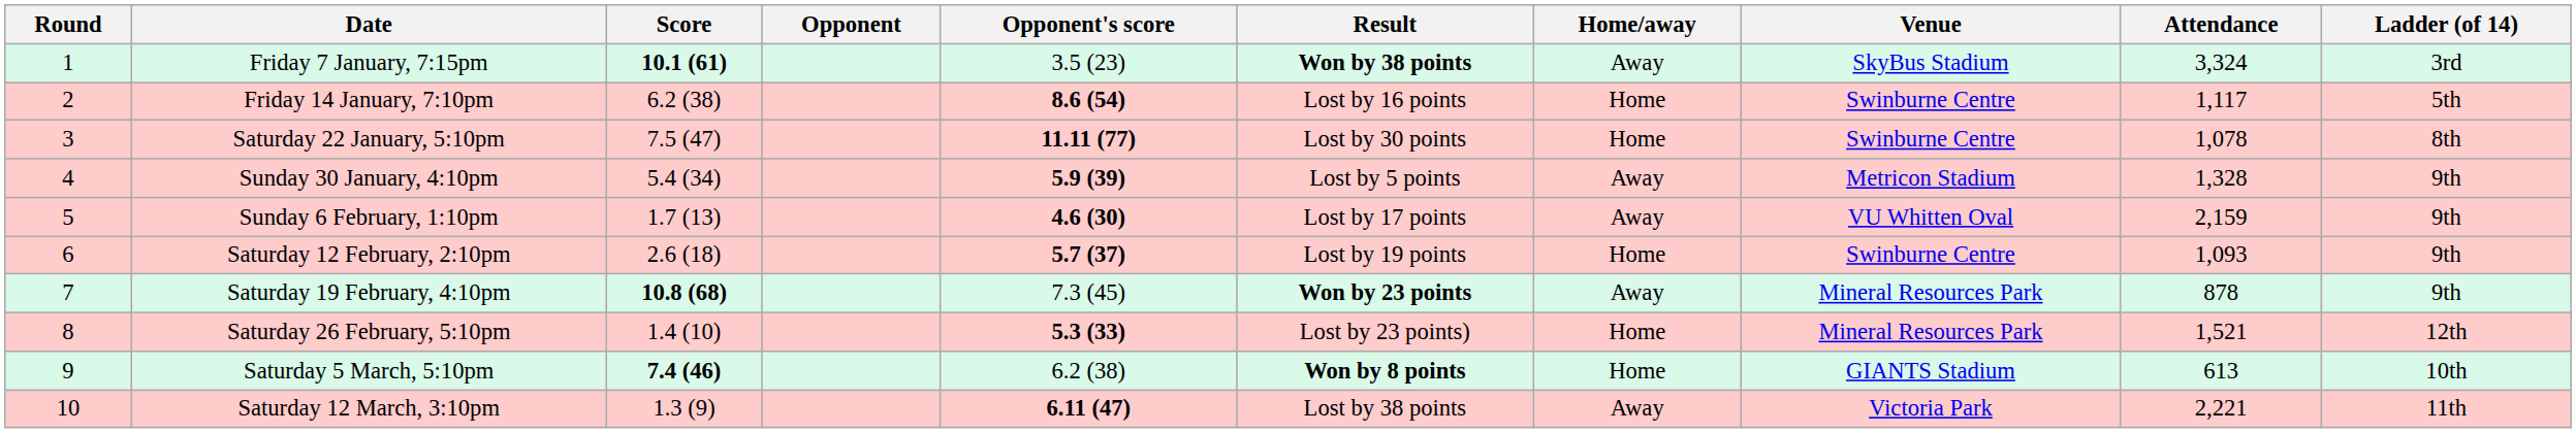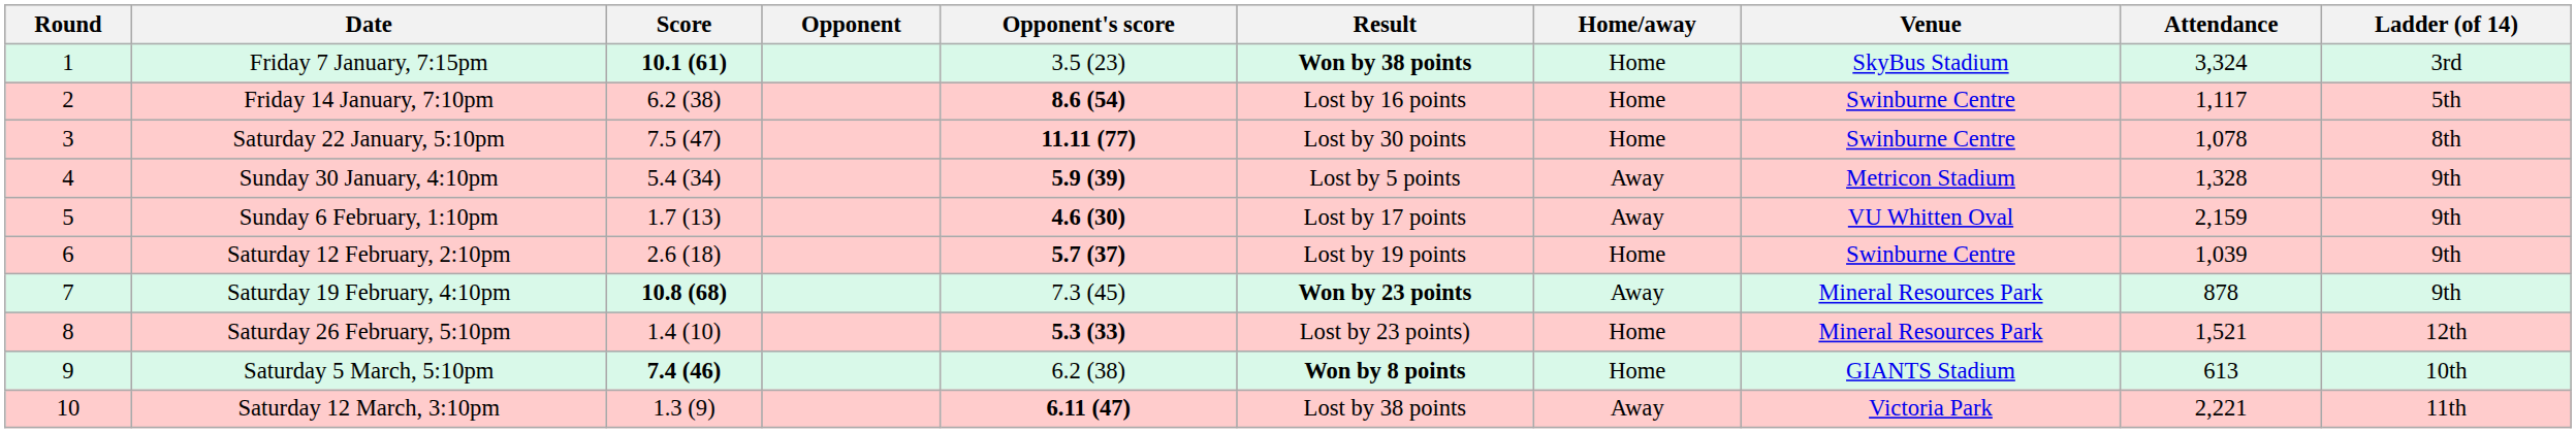 <table class="wikitable" style="font-size:90%; text-align:center; width: 100%; margin-left: auto; margin-right: auto">
 <tr>
 <th>Round</th>
 <th>Date</th>
 <th>Score</th>
 <th>Opponent</th>
 <th>Opponent's score</th>
 <th>Result</th>
 <th>Home/away</th>
 <th>Venue</th>
 <th>Attendance</th>
 <th>Ladder (of 14)</th>
 </tr>
 <tr style="background:#d9f9e9;">
 <td>1</td>
 <td>Friday 7 January, 7:15pm</td>
 <td><strong>10.1 (61)</strong></td>
 <td></td>
 <td>3.5 (23)</td>
 <td><strong>Won by 38 points</strong></td>
-<td>Away</td>
+<td>Home</td>
 <td><a href='#'>SkyBus Stadium</a></td>
 <td>3,324</td>
 <td>3rd</td>
 </tr>
 <tr style="background:#fcc;">
 <td>2</td>
 <td>Friday 14 January, 7:10pm</td>
 <td>6.2 (38)</td>
 <td></td>
 <td><strong>8.6 (54)</strong></td>
 <td>Lost by 16 points</td>
 <td>Home</td>
 <td><a href='#'>Swinburne Centre</a></td>
 <td>1,117</td>
 <td>5th</td>
 </tr>
 <tr style="background:#fcc;">
 <td>3</td>
 <td>Saturday 22 January, 5:10pm</td>
 <td>7.5 (47)</td>
 <td></td>
 <td><strong>11.11 (77)</strong></td>
 <td>Lost by 30 points</td>
 <td>Home</td>
 <td><a href='#'>Swinburne Centre</a></td>
 <td>1,078</td>
 <td>8th</td>
 </tr>
 <tr style="background:#fcc;">
 <td>4</td>
 <td>Sunday 30 January, 4:10pm</td>
 <td>5.4 (34)</td>
 <td></td>
 <td><strong>5.9 (39)</strong></td>
 <td>Lost by 5 points</td>
 <td>Away</td>
 <td><a href='#'>Metricon Stadium</a></td>
 <td>1,328</td>
 <td>9th</td>
 </tr>
 <tr style="background:#fcc;">
 <td>5</td>
 <td>Sunday 6 February, 1:10pm</td>
 <td>1.7 (13)</td>
 <td></td>
 <td><strong>4.6 (30)</strong></td>
 <td>Lost by 17 points</td>
 <td>Away</td>
 <td><a href='#'>VU Whitten Oval</a></td>
 <td>2,159</td>
 <td>9th</td>
 </tr>
 <tr style="background:#fcc;">
 <td>6</td>
 <td>Saturday 12 February, 2:10pm</td>
 <td>2.6 (18)</td>
 <td></td>
 <td><strong>5.7 (37)</strong></td>
 <td>Lost by 19 points</td>
 <td>Home</td>
 <td><a href='#'>Swinburne Centre</a></td>
-<td>1,093</td>
+<td>1,039</td>
 <td>9th</td>
 </tr>
 <tr style="background:#d9f9e9;">
 <td>7</td>
 <td>Saturday 19 February, 4:10pm</td>
 <td><strong>10.8 (68)</strong></td>
 <td></td>
 <td>7.3 (45)</td>
 <td><strong>Won by 23 points</strong></td>
 <td>Away</td>
 <td><a href='#'>Mineral Resources Park</a></td>
 <td>878</td>
 <td>9th</td>
 </tr>
 <tr style="background:#fcc;">
 <td>8</td>
 <td>Saturday 26 February, 5:10pm</td>
 <td>1.4 (10)</td>
 <td></td>
 <td><strong>5.3 (33)</strong></td>
 <td>Lost by 23 points)</td>
 <td>Home</td>
 <td><a href='#'>Mineral Resources Park</a></td>
 <td>1,521</td>
 <td>12th</td>
 </tr>
 <tr style="background:#d9f9e9;">
 <td>9</td>
 <td>Saturday 5 March, 5:10pm</td>
 <td><strong>7.4 (46)</strong></td>
 <td></td>
 <td>6.2 (38)</td>
 <td><strong>Won by 8 points</strong></td>
 <td>Home</td>
 <td><a href='#'>GIANTS Stadium</a></td>
 <td>613</td>
 <td>10th</td>
 </tr>
 <tr style="background:#fcc;">
 <td>10</td>
 <td>Saturday 12 March, 3:10pm</td>
 <td>1.3 (9)</td>
 <td></td>
 <td><strong>6.11 (47)</strong></td>
 <td>Lost by 38 points</td>
 <td>Away</td>
 <td><a href='#'>Victoria Park</a></td>
 <td>2,221</td>
 <td>11th</td>
 </tr>
 </table>
